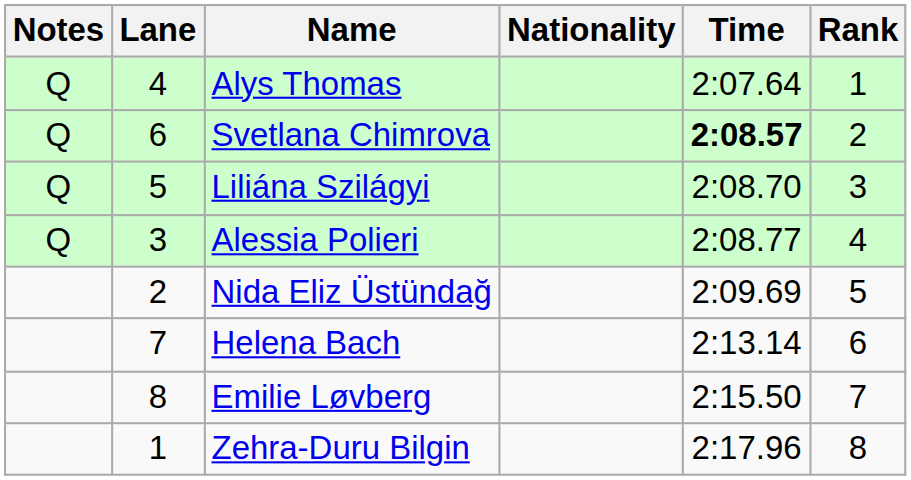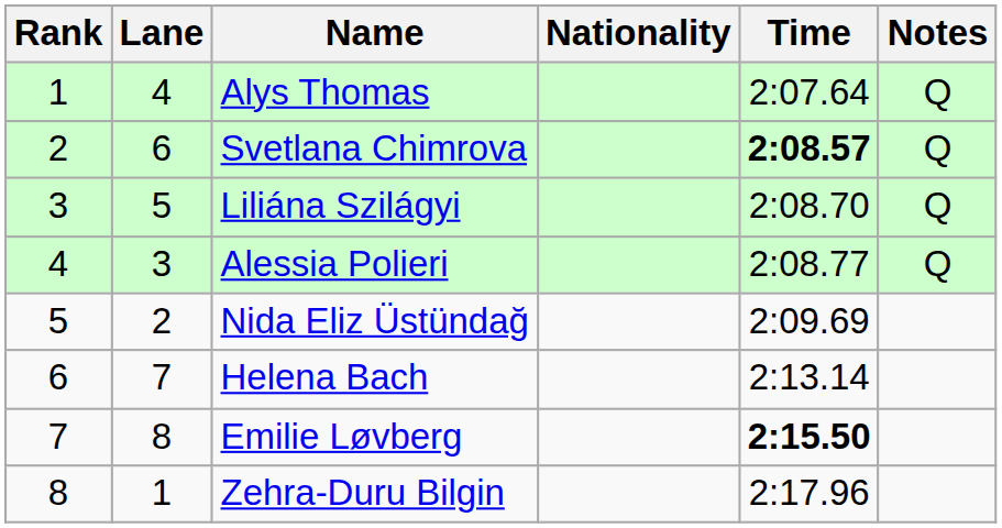 <table class="wikitable sortable" style="text-align:center">
 <tr>
-<th>Notes</th>
+<th>Rank</th>
 <th>Lane</th>
 <th>Name</th>
 <th>Nationality</th>
 <th>Time</th>
-<th>Rank</th>
+<th>Notes</th>
 </tr>
 <tr bgcolor=ccffcc>
-<td>Q</td>
+<td>1</td>
 <td>4</td>
 <td align=left><a href='#'>Alys Thomas</a></td>
 <td align=left></td>
 <td>2:07.64</td>
-<td>1</td>
+<td>Q</td>
 </tr>
 <tr bgcolor=ccffcc>
-<td>Q</td>
+<td>2</td>
 <td>6</td>
 <td align=left><a href='#'>Svetlana Chimrova</a></td>
 <td align=left></td>
 <td><strong>2:08.57</strong></td>
-<td>2</td>
+<td>Q</td>
 </tr>
 <tr bgcolor=ccffcc>
-<td>Q</td>
+<td>3</td>
 <td>5</td>
 <td align=left><a href='#'>Liliána Szilágyi</a></td>
 <td align=left></td>
 <td>2:08.70</td>
-<td>3</td>
+<td>Q</td>
 </tr>
 <tr bgcolor=ccffcc>
-<td>Q</td>
+<td>4</td>
 <td>3</td>
 <td align=left><a href='#'>Alessia Polieri</a></td>
 <td align=left></td>
 <td>2:08.77</td>
-<td>4</td>
+<td>Q</td>
 </tr>
 <tr>
-<td></td>
+<td>5</td>
 <td>2</td>
 <td align=left><a href='#'>Nida Eliz Üstündağ</a></td>
 <td align=left></td>
 <td>2:09.69</td>
-<td>5</td>
+<td></td>
 </tr>
 <tr>
-<td></td>
+<td>6</td>
 <td>7</td>
 <td align=left><a href='#'>Helena Bach</a></td>
 <td align=left></td>
 <td>2:13.14</td>
-<td>6</td>
+<td></td>
 </tr>
 <tr>
-<td></td>
+<td>7</td>
 <td>8</td>
 <td align=left><a href='#'>Emilie Løvberg</a></td>
 <td align=left></td>
-<td>2:15.50</td>
-<td>7</td>
+<td><strong>2:15.50</strong></td>
+<td></td>
 </tr>
 <tr>
-<td></td>
+<td>8</td>
 <td>1</td>
 <td align=left><a href='#'>Zehra-Duru Bilgin</a></td>
 <td align=left></td>
 <td>2:17.96</td>
-<td>8</td>
+<td></td>
 </tr>
 </table>
